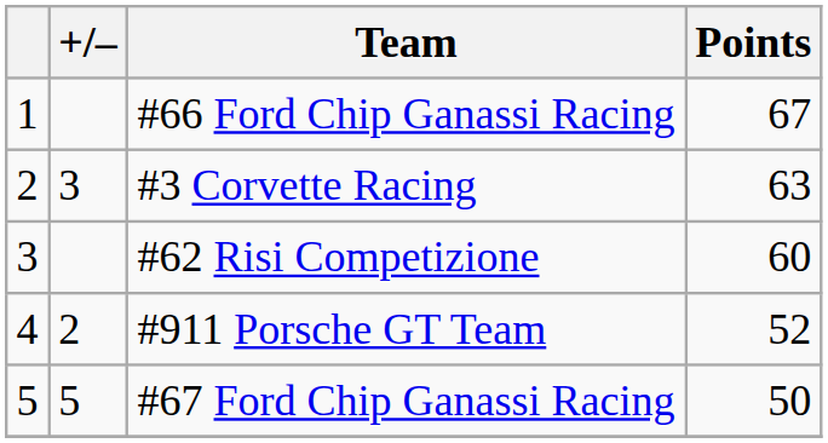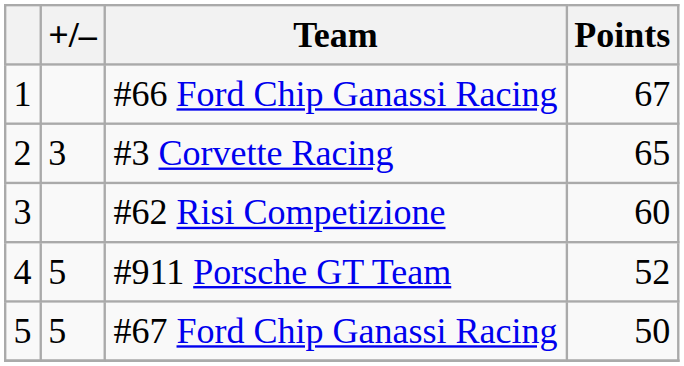 <table class="wikitable" style="font-size: 95%;">
 <tr>
 <th scope="col"></th>
 <th scope="col">+/–</th>
 <th scope="col">Team</th>
 <th scope="col">Points</th>
 </tr>
 <tr>
 <td align=center>1</td>
 <td align="left"></td>
 <td> #66 <a href='#'>Ford Chip Ganassi Racing</a></td>
 <td align=right>67</td>
 </tr>
 <tr>
 <td align=center>2</td>
 <td align="left"> 3</td>
 <td> #3 <a href='#'>Corvette Racing</a></td>
-<td align=right>63</td>
+<td align=right>65</td>
 </tr>
 <tr>
 <td align=center>3</td>
 <td align="left"></td>
 <td> #62 <a href='#'>Risi Competizione</a></td>
 <td align=right>60</td>
 </tr>
 <tr>
 <td align=center>4</td>
-<td align="left"> 2</td>
+<td align="left"> 5</td>
 <td> #911 <a href='#'>Porsche GT Team</a></td>
 <td align=right>52</td>
 </tr>
 <tr>
 <td align=center>5</td>
 <td align="left"> 5</td>
 <td> #67 <a href='#'>Ford Chip Ganassi Racing</a></td>
 <td align=right>50</td>
 </tr>
 <tr>
 </tr>
 </table>
